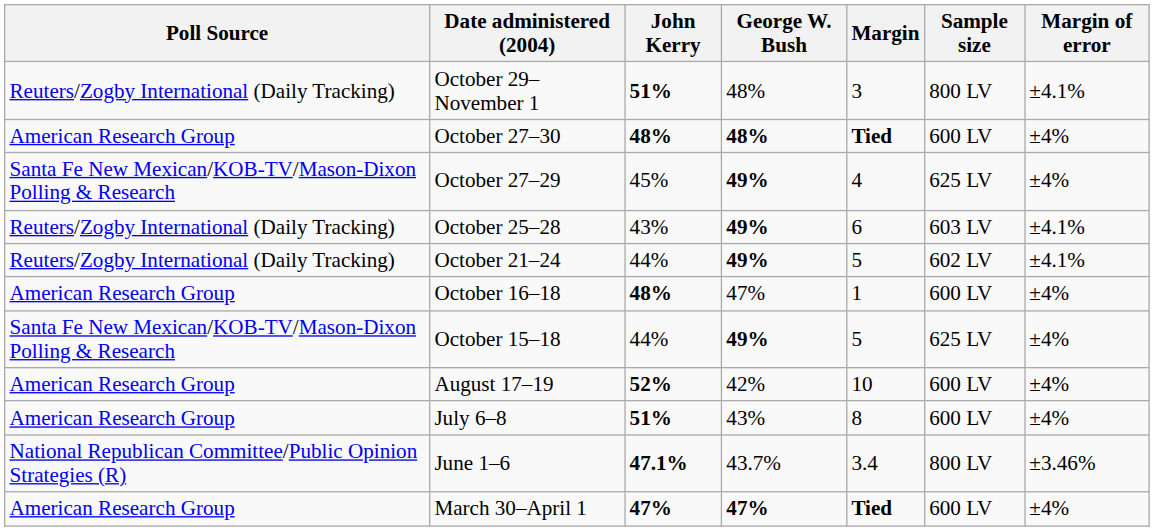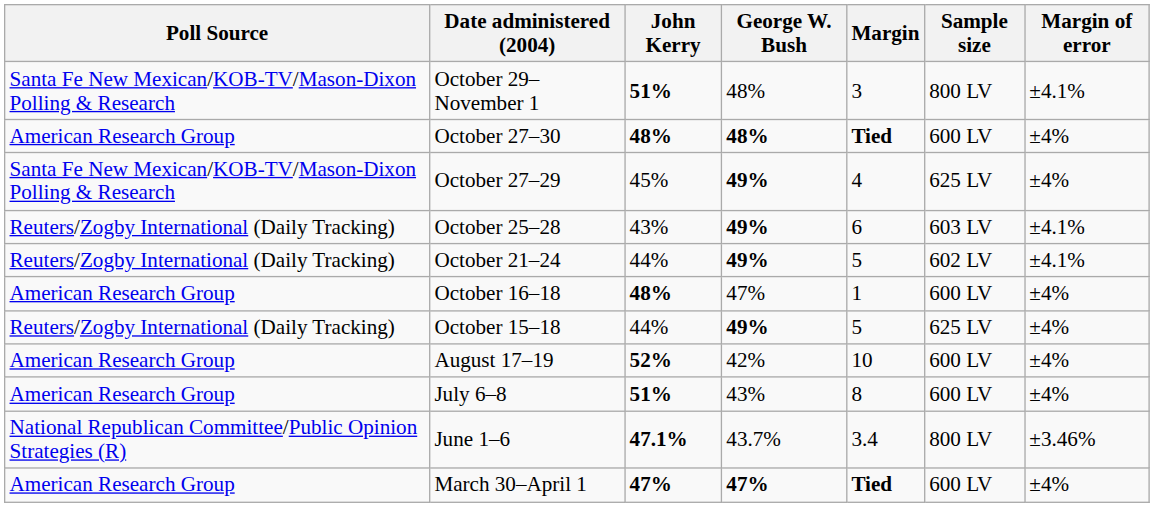 <table class="wikitable">
 <tr>
 <th>Poll Source</th>
 <th>Date administered (2004)</th>
 <th>John Kerry</th>
 <th>George W. Bush</th>
 <th>Margin</th>
 <th>Sample size</th>
 <th>Margin of error</th>
 </tr>
 <tr>
-<td><a href='#'>Reuters</a>/<a href='#'>Zogby International</a> (Daily Tracking)</td>
+<td><a href='#'>Santa Fe New Mexican</a>/<a href='#'>KOB-TV</a>/<a href='#'>Mason-Dixon Polling & Research</a></td>
 <td>October 29–November 1</td>
 <td><strong>51%</strong></td>
 <td>48%</td>
 <td>3</td>
 <td>800 LV</td>
 <td>±4.1%</td>
 </tr>
 <tr>
 <td><a href='#'>American Research Group</a></td>
 <td>October 27–30</td>
 <td><strong>48%</strong></td>
 <td><strong>48%</strong></td>
 <td><strong>Tied</strong></td>
 <td>600 LV</td>
 <td>±4%</td>
 </tr>
 <tr>
 <td><a href='#'>Santa Fe New Mexican</a>/<a href='#'>KOB-TV</a>/<a href='#'>Mason-Dixon Polling & Research</a></td>
 <td>October 27–29</td>
 <td>45%</td>
 <td><strong>49%</strong></td>
 <td>4</td>
 <td>625 LV</td>
 <td>±4%</td>
 </tr>
 <tr>
 <td><a href='#'>Reuters</a>/<a href='#'>Zogby International</a> (Daily Tracking)</td>
 <td>October 25–28</td>
 <td>43%</td>
 <td><strong>49%</strong></td>
 <td>6</td>
 <td>603 LV</td>
 <td>±4.1%</td>
 </tr>
 <tr>
 <td><a href='#'>Reuters</a>/<a href='#'>Zogby International</a> (Daily Tracking)</td>
 <td>October 21–24</td>
 <td>44%</td>
 <td><strong>49%</strong></td>
 <td>5</td>
 <td>602 LV</td>
 <td>±4.1%</td>
 </tr>
 <tr>
 <td><a href='#'>American Research Group</a></td>
 <td>October 16–18</td>
 <td><strong>48%</strong></td>
 <td>47%</td>
 <td>1</td>
 <td>600 LV</td>
 <td>±4%</td>
 </tr>
 <tr>
-<td><a href='#'>Santa Fe New Mexican</a>/<a href='#'>KOB-TV</a>/<a href='#'>Mason-Dixon Polling & Research</a></td>
+<td><a href='#'>Reuters</a>/<a href='#'>Zogby International</a> (Daily Tracking)</td>
 <td>October 15–18</td>
 <td>44%</td>
 <td><strong>49%</strong></td>
 <td>5</td>
 <td>625 LV</td>
 <td>±4%</td>
 </tr>
 <tr>
 <td><a href='#'>American Research Group</a></td>
 <td>August 17–19</td>
 <td><strong>52%</strong></td>
 <td>42%</td>
 <td>10</td>
 <td>600 LV</td>
 <td>±4%</td>
 </tr>
 <tr>
 <td><a href='#'>American Research Group</a></td>
 <td>July 6–8</td>
 <td><strong>51%</strong></td>
 <td>43%</td>
 <td>8</td>
 <td>600 LV</td>
 <td>±4%</td>
 </tr>
 <tr>
 <td><a href='#'>National Republican Committee</a>/<a href='#'>Public Opinion Strategies (R)</a></td>
 <td>June 1–6</td>
 <td><strong>47.1%</strong></td>
 <td>43.7%</td>
 <td>3.4</td>
 <td>800 LV</td>
 <td>±3.46%</td>
 </tr>
 <tr>
 <td><a href='#'>American Research Group</a></td>
 <td>March 30–April 1</td>
 <td><strong>47%</strong></td>
 <td><strong>47%</strong></td>
 <td><strong>Tied</strong></td>
 <td>600 LV</td>
 <td>±4%</td>
 </tr>
 </table>
